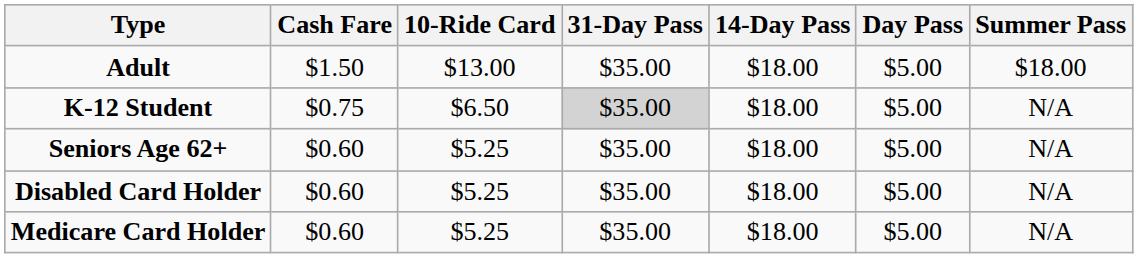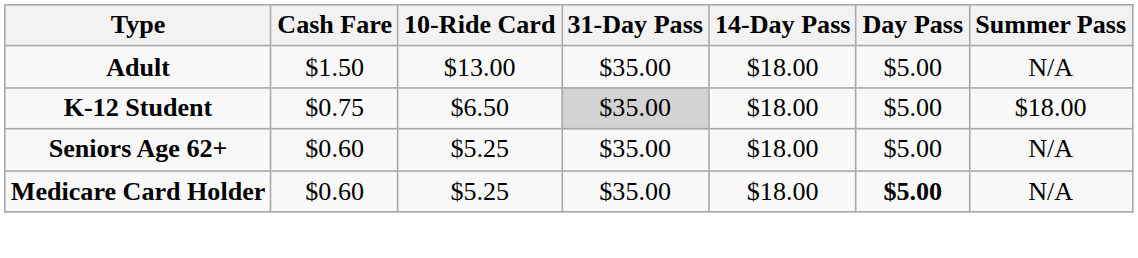 <table class=wikitable style="text-align:center">
 <tr>
 <th>Type</th>
 <th>Cash Fare</th>
 <th>10-Ride Card</th>
 <th>31-Day Pass</th>
 <th>14-Day Pass</th>
 <th>Day Pass</th>
 <th>Summer Pass</th>
 </tr>
 <tr>
 <td><strong>Adult</strong></td>
 <td>$1.50</td>
 <td>$13.00</td>
 <td>$35.00</td>
 <td>$18.00</td>
 <td>$5.00</td>
-<td>$18.00</td>
+<td>N/A</td>
 </tr>
 <tr>
 <td><strong>K-12 Student</strong></td>
 <td>$0.75</td>
 <td>$6.50</td>
 <td style="background: lightgrey;">$35.00</td>
 <td>$18.00</td>
 <td>$5.00</td>
-<td>N/A</td>
+<td>$18.00</td>
 </tr>
 <tr>
 <td><strong>Seniors Age 62+</strong></td>
-<td>$0.60</td>
-<td>$5.25</td>
-<td>$35.00</td>
-<td>$18.00</td>
-<td>$5.00</td>
-<td>N/A</td>
-</tr>
-<tr>
-<td><strong>Disabled Card Holder</strong></td>
 <td>$0.60</td>
 <td>$5.25</td>
 <td>$35.00</td>
 <td>$18.00</td>
 <td>$5.00</td>
 <td>N/A</td>
 </tr>
 <tr>
 <td><strong>Medicare Card Holder</strong></td>
 <td>$0.60</td>
 <td>$5.25</td>
 <td>$35.00</td>
 <td>$18.00</td>
-<td>$5.00</td>
+<td><strong>$5.00</strong></td>
 <td>N/A</td>
 </tr>
 </table>
